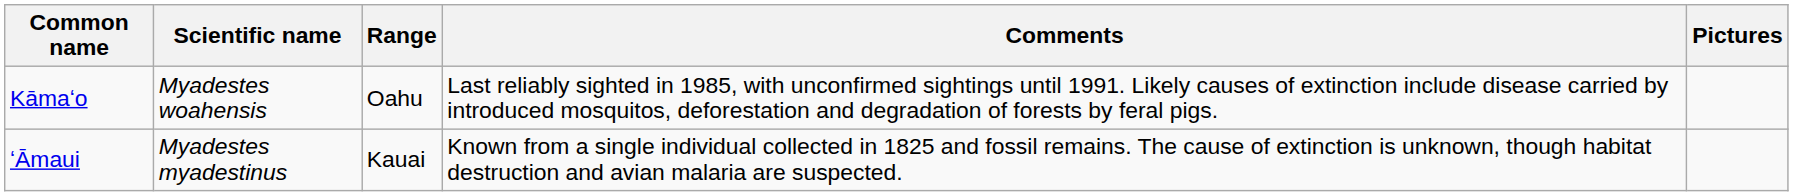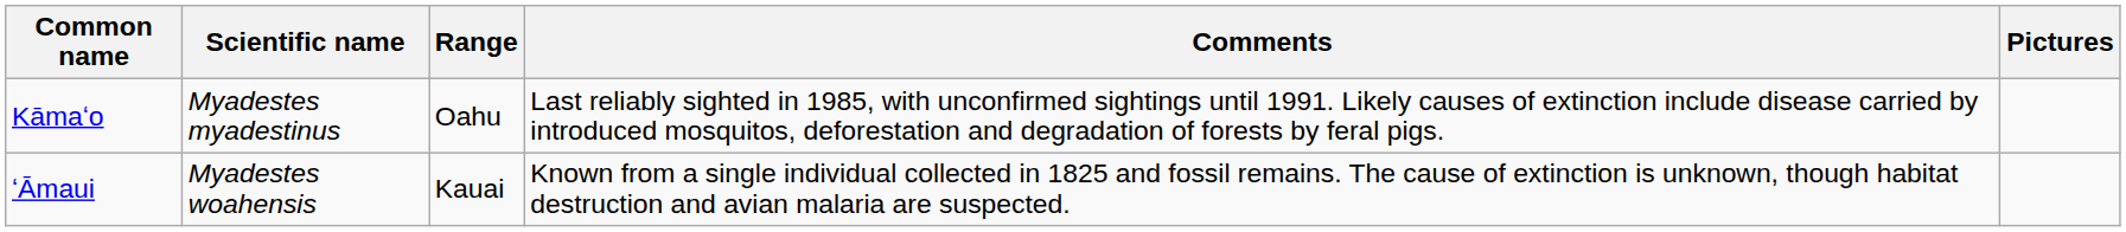 <table class="wikitable">
 <tr>
 <th>Common name</th>
 <th>Scientific name</th>
 <th>Range</th>
 <th class="unsortable">Comments</th>
 <th class="unsortable">Pictures</th>
 </tr>
 <tr>
 <td><a href='#'>Kāmaʻo</a></td>
-<td><em>Myadestes woahensis</em></td>
+<td><em>Myadestes myadestinus</em></td>
 <td>Oahu</td>
 <td>Last reliably sighted in 1985, with unconfirmed sightings until 1991. Likely causes of extinction include disease carried by introduced mosquitos, deforestation and degradation of forests by feral pigs.</td>
 <td></td>
 </tr>
 <tr>
 <td><a href='#'>ʻĀmaui</a></td>
-<td><em>Myadestes myadestinus</em></td>
+<td><em>Myadestes woahensis</em></td>
 <td>Kauai</td>
 <td>Known from a single individual collected in 1825 and fossil remains. The cause of extinction is unknown, though habitat destruction and avian malaria are suspected.</td>
 <td></td>
 </tr>
 </table>
